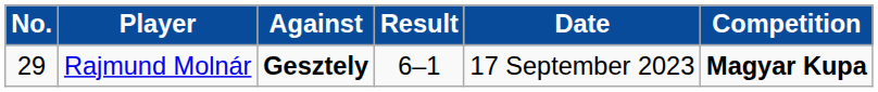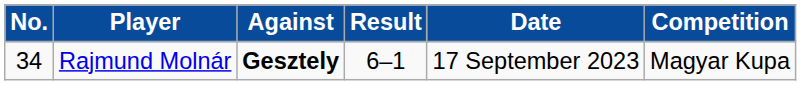 <table class="wikitable plainrowheaders sortable">
 <tr>
 <th style="background-color:#094B9B;color:white">No.</th>
 <th style="background-color:#094B9B;color:white">Player</th>
 <th style="background-color:#094B9B;color:white">Against</th>
 <th style="background-color:#094B9B;color:white">Result</th>
 <th style="background-color:#094B9B;color:white">Date</th>
 <th style="background-color:#094B9B;color:white">Competition</th>
 </tr>
 <tr>
-<td style="text-align:center;">29</td>
+<td style="text-align:center;">34</td>
 <td style="text-align:left;"> <a href='#'>Rajmund Molnár</a></td>
 <td style="text-align:left;"><strong>Gesztely</strong></td>
 <td style="text-align:center;">6–1</td>
 <td style="text-align:left;">17 September 2023</td>
-<td style="text-align:left;"><strong>Magyar Kupa</strong></td>
+<td style="text-align:left;">Magyar Kupa</td>
 </tr>
 </table>
